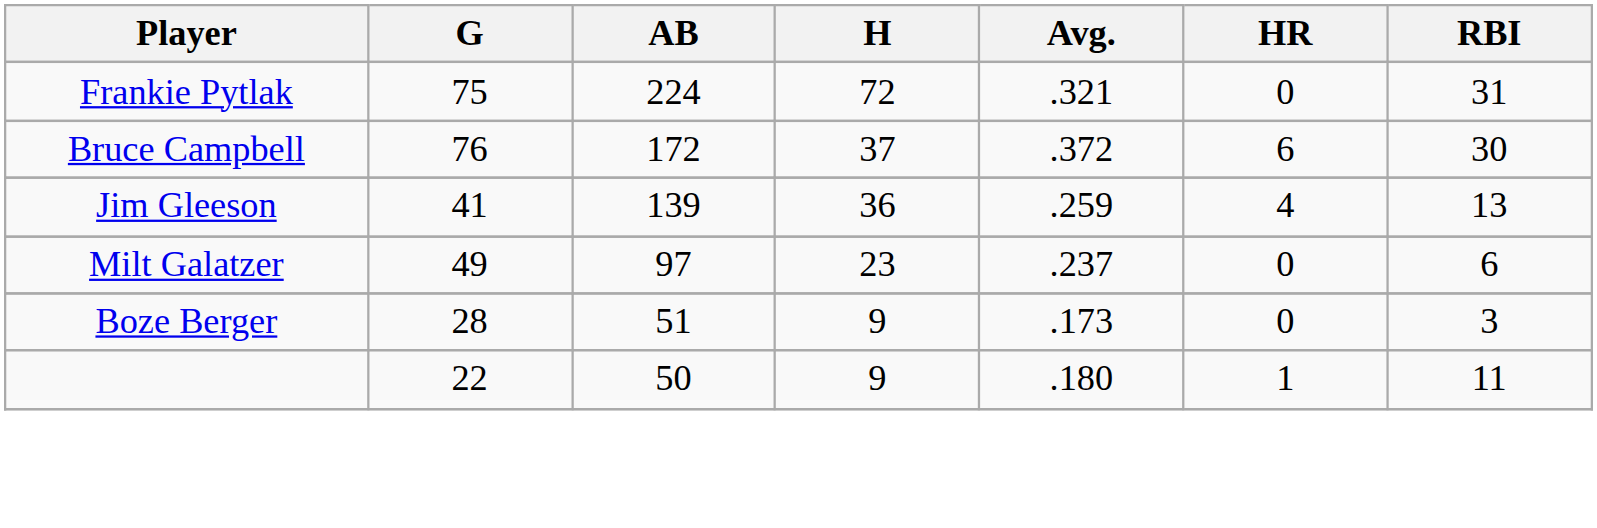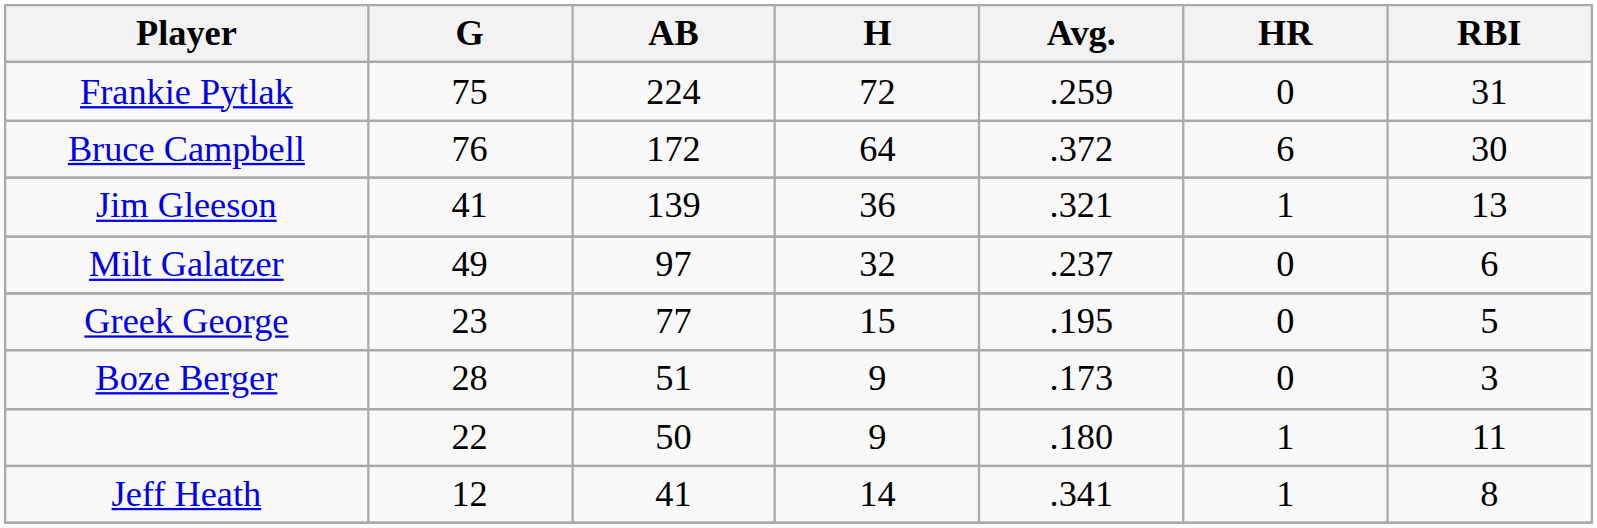 <table class="wikitable sortable">
 <tr>
 <th bgcolor="#DDDDFF" width="16%">Player</th>
 <th bgcolor="#DDDDFF" width="9%">G</th>
 <th bgcolor="#DDDDFF" width="9%">AB</th>
 <th bgcolor="#DDDDFF" width="9%">H</th>
 <th bgcolor="#DDDDFF" width="9%">Avg.</th>
 <th bgcolor="#DDDDFF" width="9%">HR</th>
 <th bgcolor="#DDDDFF" width="9%">RBI</th>
 </tr>
 <tr>
 </tr>
 <tr align="center">
 <td><a href='#'>Frankie Pytlak</a></td>
 <td>75</td>
 <td>224</td>
 <td>72</td>
-<td>.321</td>
+<td>.259</td>
 <td>0</td>
 <td>31</td>
 </tr>
 <tr>
 </tr>
 <tr align="center">
 <td><a href='#'>Bruce Campbell</a></td>
 <td>76</td>
 <td>172</td>
-<td>37</td>
+<td>64</td>
 <td>.372</td>
 <td>6</td>
 <td>30</td>
 </tr>
 <tr>
 </tr>
 <tr align="center">
 <td><a href='#'>Jim Gleeson</a></td>
 <td>41</td>
 <td>139</td>
 <td>36</td>
-<td>.259</td>
-<td>4</td>
+<td>.321</td>
+<td>1</td>
 <td>13</td>
 </tr>
 <tr>
 </tr>
 <tr align="center">
 <td><a href='#'>Milt Galatzer</a></td>
 <td>49</td>
 <td>97</td>
-<td>23</td>
+<td>32</td>
 <td>.237</td>
 <td>0</td>
 <td>6</td>
 </tr>
 <tr>
+</tr>
+<tr align="center">
+<td><a href='#'>Greek George</a></td>
+<td>23</td>
+<td>77</td>
+<td>15</td>
+<td>.195</td>
+<td>0</td>
+<td>5</td>
 </tr>
 <tr>
 </tr>
 <tr align="center">
 <td><a href='#'>Boze Berger</a></td>
 <td>28</td>
 <td>51</td>
 <td>9</td>
 <td>.173</td>
 <td>0</td>
 <td>3</td>
 </tr>
 <tr>
 </tr>
 <tr align="center">
 <td></td>
 <td>22</td>
 <td>50</td>
 <td>9</td>
 <td>.180</td>
 <td>1</td>
 <td>11</td>
 </tr>
 <tr>
 </tr>
+<tr align=center>
+<td><a href='#'>Jeff Heath</a></td>
+<td>12</td>
+<td>41</td>
+<td>14</td>
+<td>.341</td>
+<td>1</td>
+<td>8</td>
+</tr>
 <tr align="center">
 </tr>
 </table>
